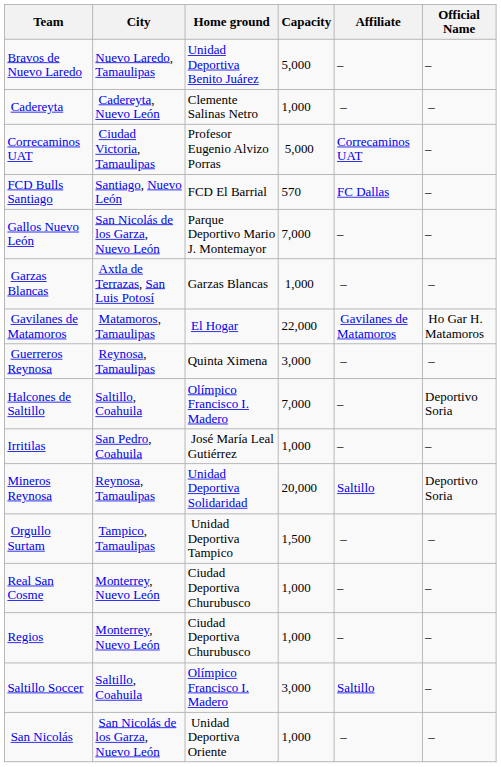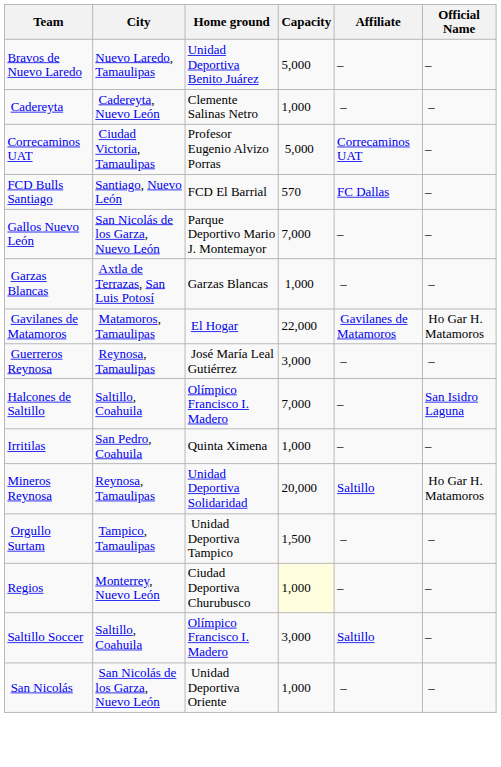 <table class="wikitable sortable">
 <tr>
 <th>Team</th>
 <th>City</th>
 <th>Home ground</th>
 <th>Capacity</th>
 <th>Affiliate</th>
 <th>Official Name</th>
 </tr>
 <tr>
 <td><a href='#'>Bravos de Nuevo Laredo</a></td>
 <td><a href='#'>Nuevo Laredo</a>, <a href='#'>Tamaulipas</a></td>
 <td><a href='#'>Unidad Deportiva Benito Juárez</a></td>
 <td>5,000</td>
 <td>–</td>
 <td>–</td>
 </tr>
 <tr>
 <td> <a href='#'>Cadereyta</a> </td>
 <td> <a href='#'>Cadereyta</a>, <a href='#'>Nuevo León</a> </td>
 <td>Clemente Salinas Netro</td>
 <td>1,000</td>
 <td> – </td>
 <td> –</td>
 </tr>
 <tr>
 <td><a href='#'>Correcaminos UAT</a> </td>
 <td> <a href='#'>Ciudad Victoria</a>, <a href='#'>Tamaulipas</a> </td>
 <td>Profesor Eugenio Alvizo Porras</td>
 <td> 5,000</td>
 <td><a href='#'>Correcaminos UAT</a></td>
 <td>–</td>
 </tr>
 <tr>
 <td><a href='#'>FCD Bulls Santiago</a></td>
 <td><a href='#'>Santiago</a>, <a href='#'>Nuevo León</a></td>
 <td>FCD El Barrial</td>
 <td>570</td>
 <td><a href='#'>FC Dallas</a></td>
 <td>–</td>
 </tr>
 <tr>
 <td><a href='#'>Gallos Nuevo León</a></td>
 <td><a href='#'>San Nicolás de los Garza</a>, <a href='#'>Nuevo León</a></td>
 <td>Parque Deportivo Mario J. Montemayor</td>
 <td>7,000</td>
 <td>–</td>
 <td>–</td>
 </tr>
 <tr>
 <td> <a href='#'>Garzas Blancas</a> </td>
 <td> <a href='#'>Axtla de Terrazas</a>, <a href='#'>San Luis Potosí</a> </td>
 <td>Garzas Blancas</td>
 <td> 1,000</td>
 <td> – </td>
 <td> –</td>
 </tr>
 <tr>
 <td> <a href='#'>Gavilanes de Matamoros</a> </td>
 <td> <a href='#'>Matamoros</a>, <a href='#'>Tamaulipas</a> </td>
 <td> <a href='#'>El Hogar</a> </td>
 <td>22,000</td>
 <td> <a href='#'>Gavilanes de Matamoros</a> </td>
 <td> Ho Gar H. Matamoros</td>
 </tr>
 <tr>
 <td> <a href='#'>Guerreros Reynosa</a> </td>
 <td> <a href='#'>Reynosa</a>, <a href='#'>Tamaulipas</a> </td>
-<td>Quinta Ximena</td>
+<td> José María Leal Gutiérrez  </td>
 <td>3,000</td>
 <td> – </td>
 <td> –</td>
 </tr>
 <tr>
 <td><a href='#'>Halcones de Saltillo</a></td>
 <td><a href='#'>Saltillo</a>, <a href='#'>Coahuila</a></td>
 <td><a href='#'>Olímpico Francisco I. Madero</a></td>
 <td>7,000</td>
 <td>–</td>
-<td>Deportivo Soria</td>
+<td><a href='#'>San Isidro Laguna</a></td>
 </tr>
 <tr>
 <td><a href='#'>Irritilas</a></td>
 <td><a href='#'>San Pedro</a>, <a href='#'>Coahuila</a></td>
-<td> José María Leal Gutiérrez  </td>
+<td>Quinta Ximena</td>
 <td>1,000</td>
 <td>–</td>
 <td>–</td>
 </tr>
 <tr>
 <td><a href='#'>Mineros Reynosa</a></td>
 <td><a href='#'>Reynosa</a>, <a href='#'>Tamaulipas</a></td>
 <td><a href='#'>Unidad Deportiva Solidaridad</a></td>
 <td>20,000</td>
 <td><a href='#'>Saltillo</a></td>
-<td>Deportivo Soria</td>
+<td> Ho Gar H. Matamoros</td>
 </tr>
 <tr>
 <td> <a href='#'>Orgullo Surtam</a> </td>
 <td> <a href='#'>Tampico</a>, <a href='#'>Tamaulipas</a> </td>
 <td> Unidad Deportiva Tampico </td>
 <td>1,500</td>
 <td> – </td>
 <td> –</td>
 </tr>
 <tr>
-<td><a href='#'>Real San Cosme</a></td>
-<td><a href='#'>Monterrey</a>, <a href='#'>Nuevo León</a></td>
-<td>Ciudad Deportiva Churubusco</td>
-<td>1,000</td>
-<td>–</td>
-<td>–</td>
-</tr>
-<tr>
 <td><a href='#'>Regios</a></td>
 <td><a href='#'>Monterrey</a>, <a href='#'>Nuevo León</a></td>
 <td>Ciudad Deportiva Churubusco</td>
-<td>1,000</td>
+<td style="background: lightyellow;">1,000</td>
 <td>–</td>
 <td>–</td>
 </tr>
 <tr>
 <td><a href='#'>Saltillo Soccer</a></td>
 <td><a href='#'>Saltillo</a>, <a href='#'>Coahuila</a></td>
 <td><a href='#'>Olímpico Francisco I. Madero</a></td>
 <td>3,000</td>
 <td><a href='#'>Saltillo</a></td>
 <td>–</td>
 </tr>
 <tr>
 <td> <a href='#'>San Nicolás</a> </td>
 <td> <a href='#'>San Nicolás de los Garza</a>, <a href='#'>Nuevo León</a> </td>
 <td> Unidad Deportiva Oriente</td>
 <td>1,000</td>
 <td> – </td>
 <td> –</td>
 </tr>
 </table>
